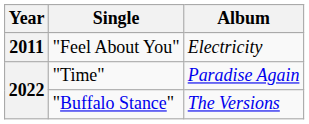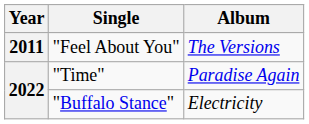 <table class="wikitable plainrowheaders">
 <tr>
 <th>Year</th>
 <th>Single</th>
 <th>Album</th>
 </tr>
 <tr>
 <th scope="row" style="text-align:center;">2011</th>
 <td>"Feel About You"<br></td>
-<td><em>Electricity</em></td>
+<td><em><a href='#'>The Versions</a></em></td>
 </tr>
 <tr>
 <th scope="row" rowspan="2" style="text-align:center;">2022</th>
 <td>"Time"<br></td>
 <td><em><a href='#'>Paradise Again</a></em></td>
 </tr>
 <tr>
 <td>"<a href='#'>Buffalo Stance</a>"<br></td>
-<td><em><a href='#'>The Versions</a></em></td>
+<td><em>Electricity</em></td>
 </tr>
 </table>
